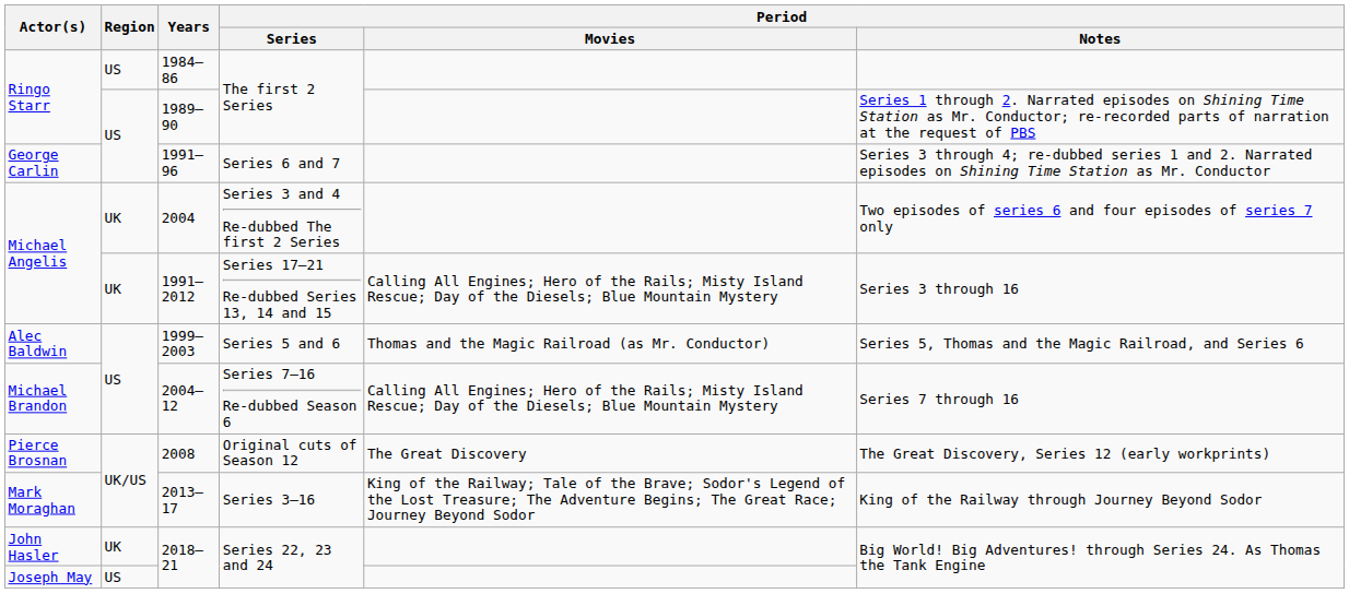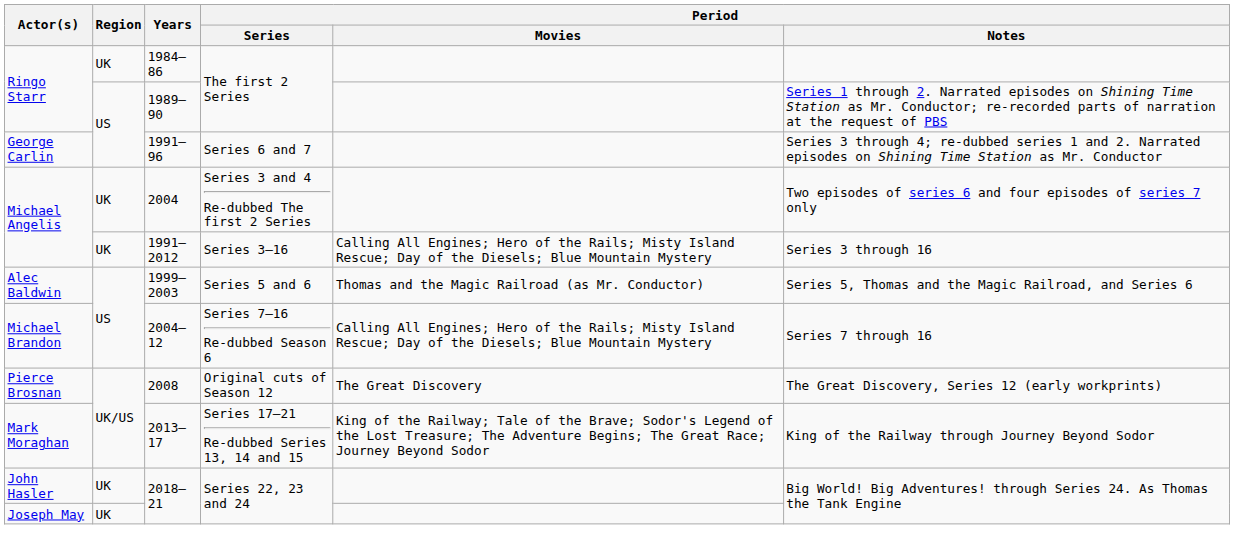 <table class="wikitable sortable">
 <tr>
 <th rowspan = "2">Actor(s)</th>
 <th rowspan = "2">Region</th>
 <th rowspan = "2">Years</th>
 <th colspan="3">Period</th>
 </tr>
 <tr>
 <th>Series</th>
 <th>Movies</th>
 <th>Notes</th>
 </tr>
 <tr>
 <td rowspan = "2"><a href='#'>Ringo Starr</a></td>
-<td>US</td>
+<td>UK</td>
 <td>1984–86</td>
 <td rowspan = "2">The first 2 Series</td>
 <td></td>
 <td></td>
 </tr>
 <tr>
 <td rowspan = "2">US</td>
 <td>1989–90</td>
 <td></td>
 <td><a href='#'>Series 1</a> through <a href='#'>2</a>. Narrated episodes on <em>Shining Time Station</em> as Mr. Conductor; re-recorded parts of narration at the request of <a href='#'>PBS</a></td>
 </tr>
 <tr>
 <td><a href='#'>George Carlin</a></td>
 <td>1991–96</td>
 <td>Series 6 and 7</td>
 <td></td>
 <td>Series 3 through 4; re-dubbed series 1 and 2.  Narrated episodes on <em>Shining Time Station</em> as Mr. Conductor</td>
 </tr>
 <tr>
 <td rowspan = "2"><a href='#'>Michael Angelis</a></td>
 <td>UK</td>
 <td>2004</td>
 <td>Series 3 and 4<hr>Re-dubbed The first 2 Series</td>
 <td></td>
 <td>Two episodes of <a href='#'>series 6</a> and four episodes of <a href='#'>series 7</a> only</td>
 </tr>
 <tr>
 <td>UK</td>
 <td>1991–2012</td>
-<td>Series 17–21<hr>Re-dubbed Series 13, 14 and 15</td>
+<td>Series 3–16</td>
 <td>Calling All Engines; Hero of the Rails; Misty Island Rescue; Day of the Diesels; Blue Mountain Mystery</td>
 <td>Series 3 through 16</td>
 </tr>
 <tr>
 <td><a href='#'>Alec Baldwin</a></td>
 <td rowspan="2">US</td>
 <td>1999–2003</td>
 <td>Series 5 and 6</td>
 <td>Thomas and the Magic Railroad (as Mr. Conductor)</td>
 <td>Series 5, Thomas and the Magic Railroad, and Series 6</td>
 </tr>
 <tr>
 <td><a href='#'>Michael Brandon</a></td>
 <td>2004–12</td>
 <td>Series 7–16<hr>Re-dubbed Season 6</td>
 <td>Calling All Engines; Hero of the Rails; Misty Island Rescue; Day of the Diesels; Blue Mountain Mystery</td>
 <td>Series 7 through 16</td>
 </tr>
 <tr>
 <td><a href='#'>Pierce Brosnan</a></td>
 <td rowspan="2">UK/US</td>
 <td>2008</td>
 <td>Original cuts of Season 12</td>
 <td>The Great Discovery</td>
 <td>The Great Discovery, Series 12 (early workprints)</td>
 </tr>
 <tr>
 <td><a href='#'>Mark Moraghan</a></td>
 <td>2013–17</td>
-<td>Series 3–16</td>
+<td>Series 17–21<hr>Re-dubbed Series 13, 14 and 15</td>
 <td>King of the Railway; Tale of the Brave; Sodor's Legend of the Lost Treasure; The Adventure Begins; The Great Race; Journey Beyond Sodor</td>
 <td>King of the Railway through Journey Beyond Sodor</td>
 </tr>
 <tr>
 <td><a href='#'>John Hasler</a></td>
 <td>UK</td>
 <td rowspan = "2">2018–21</td>
 <td rowspan = "2">Series 22, 23 and 24</td>
 <td></td>
 <td rowspan="2">Big World! Big Adventures! through Series 24. As Thomas the Tank Engine</td>
 </tr>
 <tr>
 <td><a href='#'>Joseph May</a></td>
-<td>US</td>
+<td>UK</td>
 <td></td>
 </tr>
 </table>
